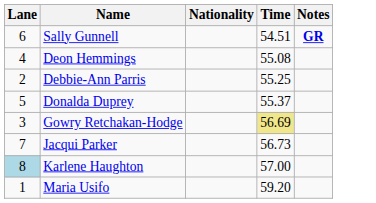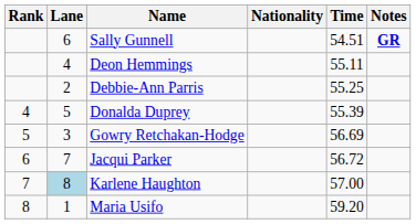 <table class="wikitable sortable" style=" text-align:center">
 <tr>
+<th>Rank</th>
 <th>Lane</th>
 <th>Name</th>
 <th>Nationality</th>
 <th>Time</th>
 <th>Notes</th>
 </tr>
 <tr>
+<td></td>
 <td>6</td>
 <td align=left><a href='#'>Sally Gunnell</a></td>
 <td align=left></td>
 <td>54.51</td>
 <td><strong><a href='#'>GR</a></strong></td>
 </tr>
 <tr>
+<td></td>
 <td>4</td>
 <td align=left><a href='#'>Deon Hemmings</a></td>
 <td align=left></td>
-<td>55.08</td>
+<td>55.11</td>
 <td></td>
 </tr>
 <tr>
+<td></td>
 <td>2</td>
 <td align=left><a href='#'>Debbie-Ann Parris</a></td>
 <td align=left></td>
 <td>55.25</td>
 <td></td>
 </tr>
 <tr>
+<td>4</td>
 <td>5</td>
 <td align=left><a href='#'>Donalda Duprey</a></td>
 <td align=left></td>
-<td>55.37</td>
+<td>55.39</td>
 <td></td>
 </tr>
 <tr>
+<td>5</td>
 <td>3</td>
 <td align=left><a href='#'>Gowry Retchakan-Hodge</a></td>
 <td align=left></td>
-<td style="background: khaki;">56.69</td>
+<td>56.69</td>
+<td></td>
+</tr>
+<tr>
+<td>6</td>
+<td>7</td>
+<td align=left><a href='#'>Jacqui Parker</a></td>
+<td align=left></td>
+<td>56.72</td>
 <td></td>
 </tr>
 <tr>
 <td>7</td>
-<td align=left><a href='#'>Jacqui Parker</a></td>
-<td align=left></td>
-<td>56.73</td>
-<td></td>
-</tr>
-<tr>
 <td style="background: lightblue;">8</td>
 <td align=left><a href='#'>Karlene Haughton</a></td>
 <td align=left></td>
 <td>57.00</td>
 <td></td>
 </tr>
 <tr>
+<td>8</td>
 <td>1</td>
 <td align=left><a href='#'>Maria Usifo</a></td>
 <td align=left></td>
 <td>59.20</td>
 <td></td>
 </tr>
 </table>
